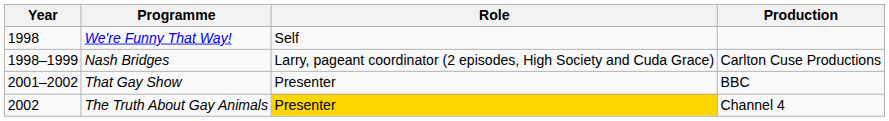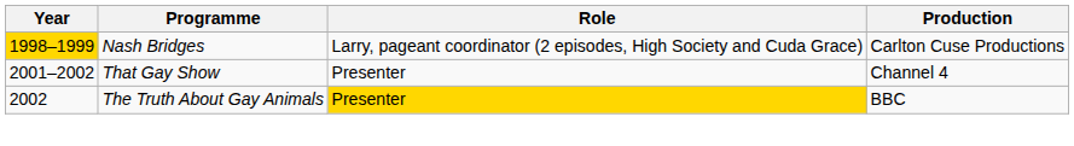 <table class="wikitable">
 <tr>
 <th>Year</th>
 <th>Programme</th>
 <th>Role</th>
 <th>Production</th>
 </tr>
 <tr>
-<td>1998</td>
-<td><em><a href='#'>We're Funny That Way!</a></em></td>
-<td>Self</td>
-<td></td>
-</tr>
-<tr>
-<td>1998–1999</td>
+<td style="background: gold;">1998–1999</td>
 <td><em>Nash Bridges</em></td>
 <td>Larry, pageant coordinator (2 episodes, High Society and Cuda Grace)</td>
 <td>Carlton Cuse Productions</td>
 </tr>
 <tr>
 <td>2001–2002</td>
 <td><em>That Gay Show</em></td>
 <td>Presenter</td>
-<td>BBC</td>
+<td>Channel 4</td>
 </tr>
 <tr>
 <td>2002</td>
 <td><em>The Truth About Gay Animals</em></td>
 <td style="background: gold;">Presenter</td>
-<td>Channel 4</td>
+<td>BBC</td>
 </tr>
 </table>
